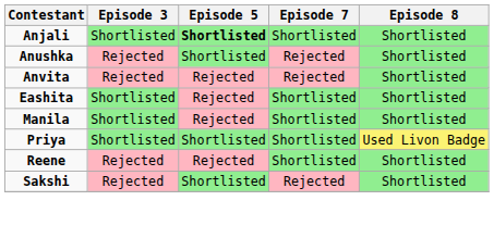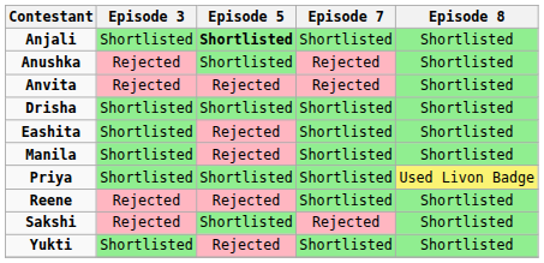 <table class="wikitable" style="text-align:center">
 <tr>
 <th>Contestant</th>
 <th scope="col">Episode 3</th>
 <th>Episode 5</th>
 <th>Episode 7</th>
 <th>Episode 8</th>
 </tr>
 <tr>
 <td><strong>Anjali</strong></td>
 <td bgcolor="lightgreen">Shortlisted</td>
 <td bgcolor="lightgreen"><strong>Shortlisted</strong></td>
 <td bgcolor="lightgreen">Shortlisted</td>
 <td bgcolor="lightgreen">Shortlisted</td>
 </tr>
 <tr>
 <td><strong>Anushka</strong></td>
 <td bgcolor="lightpink">Rejected</td>
 <td bgcolor="lightgreen">Shortlisted</td>
 <td bgcolor="lightpink">Rejected</td>
 <td bgcolor="lightgreen">Shortlisted</td>
 </tr>
 <tr>
 <td><strong>Anvita</strong></td>
 <td bgcolor="lightpink">Rejected</td>
 <td bgcolor="lightpink">Rejected</td>
 <td bgcolor="lightpink">Rejected</td>
+<td bgcolor="lightgreen">Shortlisted</td>
+</tr>
+<tr>
+<td><strong>Drisha</strong></td>
+<td bgcolor="lightgreen">Shortlisted</td>
+<td bgcolor="lightgreen">Shortlisted</td>
+<td bgcolor="lightgreen">Shortlisted</td>
 <td bgcolor="lightgreen">Shortlisted</td>
 </tr>
 <tr>
 <td><strong>Eashita</strong></td>
 <td bgcolor="lightgreen">Shortlisted</td>
 <td bgcolor="lightpink">Rejected</td>
 <td bgcolor="lightgreen">Shortlisted</td>
 <td bgcolor="lightgreen">Shortlisted</td>
 </tr>
 <tr>
 <td><strong>Manila</strong></td>
 <td bgcolor="lightgreen">Shortlisted</td>
 <td bgcolor="lightpink">Rejected</td>
 <td bgcolor="lightgreen">Shortlisted</td>
 <td bgcolor="lightgreen">Shortlisted</td>
 </tr>
 <tr>
 <td><strong>Priya</strong></td>
 <td bgcolor="lightgreen">Shortlisted</td>
 <td bgcolor="lightgreen">Shortlisted</td>
 <td bgcolor="lightgreen">Shortlisted</td>
 <td bgcolor="#FBF373">Used Livon Badge</td>
 </tr>
 <tr>
 <td><strong>Reene</strong></td>
 <td bgcolor="lightpink">Rejected</td>
 <td bgcolor="lightpink">Rejected</td>
 <td bgcolor="lightgreen">Shortlisted</td>
 <td bgcolor="lightgreen">Shortlisted</td>
 </tr>
 <tr>
 <td><strong>Sakshi</strong></td>
 <td bgcolor="lightpink">Rejected</td>
 <td bgcolor="lightgreen">Shortlisted</td>
 <td bgcolor="lightpink">Rejected</td>
 <td bgcolor="lightgreen">Shortlisted</td>
 </tr>
 <tr>
+<td><strong>Yukti</strong></td>
+<td bgcolor="lightgreen">Shortlisted</td>
+<td bgcolor="lightpink">Rejected</td>
+<td bgcolor="lightgreen">Shortlisted</td>
+<td bgcolor="lightgreen">Shortlisted</td>
+</tr>
+<tr>
 </tr>
 </table>
